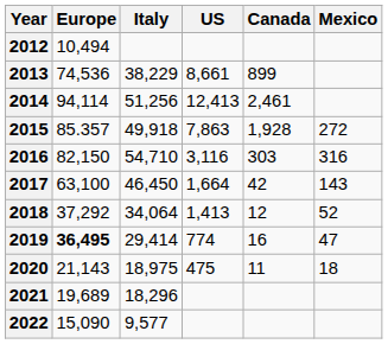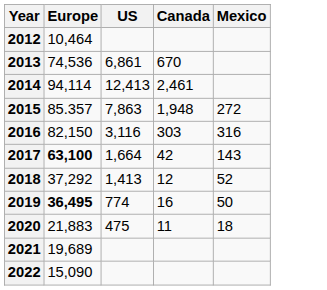 <table class="wikitable">
 <tr>
 <th>Year</th>
 <th>Europe</th>
-<th>Italy</th>
 <th>US</th>
 <th>Canada</th>
 <th>Mexico</th>
 </tr>
 <tr>
 <th>2012</th>
-<td>10,494</td>
-<td></td>
+<td>10,464</td>
 <td></td>
 <td></td>
 <td></td>
 </tr>
 <tr>
 <th>2013</th>
 <td>74,536</td>
-<td>38,229</td>
-<td>8,661 </td>
-<td>899</td>
+<td>6,861 </td>
+<td>670</td>
 <td></td>
 </tr>
 <tr>
 <th>2014</th>
 <td>94,114</td>
-<td>51,256</td>
 <td>12,413</td>
 <td>2,461</td>
 <td></td>
 </tr>
 <tr>
 <th>2015</th>
 <td>85.357</td>
-<td>49,918</td>
 <td>7,863</td>
-<td>1,928</td>
+<td>1,948</td>
 <td>272</td>
 </tr>
 <tr>
 <th>2016</th>
 <td>82,150</td>
-<td>54,710</td>
 <td>3,116</td>
 <td>303</td>
 <td>316</td>
 </tr>
 <tr>
 <th>2017</th>
-<td>63,100</td>
-<td>46,450</td>
+<td><strong>63,100</strong></td>
 <td>1,664</td>
 <td>42</td>
 <td>143</td>
 </tr>
 <tr>
 <th>2018</th>
 <td>37,292</td>
-<td>34,064</td>
 <td>1,413</td>
 <td>12</td>
 <td>52</td>
 </tr>
 <tr>
 <th>2019</th>
 <td><strong>36,495</strong></td>
-<td>29,414</td>
 <td>774</td>
 <td>16</td>
-<td>47</td>
+<td>50</td>
 </tr>
 <tr>
 <th>2020</th>
-<td>21,143</td>
-<td>18,975</td>
+<td>21,883</td>
 <td>475</td>
 <td>11</td>
 <td>18</td>
 </tr>
 <tr>
 <th>2021</th>
 <td>19,689</td>
-<td>18,296</td>
 <td></td>
 <td></td>
 <td></td>
 </tr>
 <tr>
 <th>2022</th>
 <td>15,090</td>
-<td>9,577</td>
 <td></td>
 <td></td>
 <td></td>
 </tr>
 </table>
